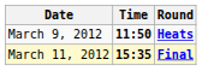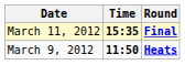 <table class="wikitable">
 <tr>
 <th>Date</th>
 <th>Time</th>
 <th>Round</th>
 </tr>
+<tr style=background:lemonchiffon>
+<td>March 11, 2012</td>
+<td><strong>15:35</strong></td>
+<td><strong><a href='#'>Final</a></strong></td>
+</tr>
 <tr>
 <td>March 9, 2012</td>
 <td><strong>11:50</strong></td>
 <td><strong><a href='#'>Heats</a></strong></td>
 </tr>
-<tr style=background:lemonchiffon>
-<td>March 11, 2012</td>
-<td><strong>15:35</strong></td>
-<td><strong><a href='#'>Final</a></strong></td>
-</tr>
 </table>
